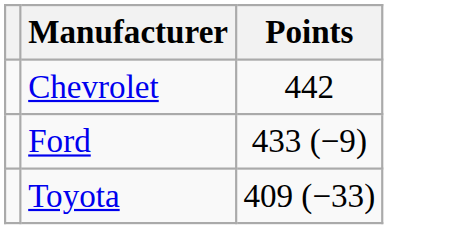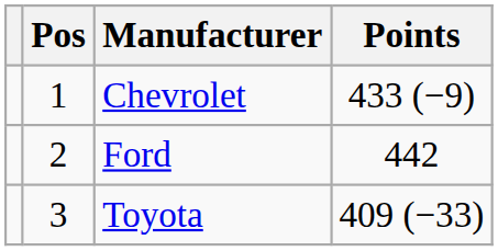 <table class="wikitable" style="font-size: 95%;">
 <tr>
 <th></th>
+<th>Pos</th>
 <th>Manufacturer</th>
 <th>Points</th>
 </tr>
 <tr>
 <td align="left"></td>
+<td style="text-align:center;">1</td>
 <td><a href='#'>Chevrolet</a></td>
+<td style="text-align:center;">433 (−9)</td>
+</tr>
+<tr>
+<td align="left"></td>
+<td style="text-align:center;">2</td>
+<td><a href='#'>Ford</a></td>
 <td style="text-align:center;">442</td>
 </tr>
 <tr>
 <td align="left"></td>
-<td><a href='#'>Ford</a></td>
-<td style="text-align:center;">433 (−9)</td>
-</tr>
-<tr>
-<td align="left"></td>
+<td style="text-align:center;">3</td>
 <td><a href='#'>Toyota</a></td>
 <td style="text-align:center;">409 (−33)</td>
 </tr>
 </table>
